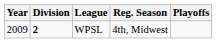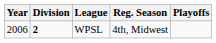 <table class="wikitable">
 <tr>
 <th>Year</th>
 <th>Division</th>
 <th>League</th>
 <th>Reg. Season</th>
 <th>Playoffs</th>
 </tr>
 <tr>
-<td>2009</td>
+<td>2006</td>
 <td><strong>2</strong></td>
 <td>WPSL</td>
 <td>4th, Midwest</td>
 <td></td>
 </tr>
 </table>
